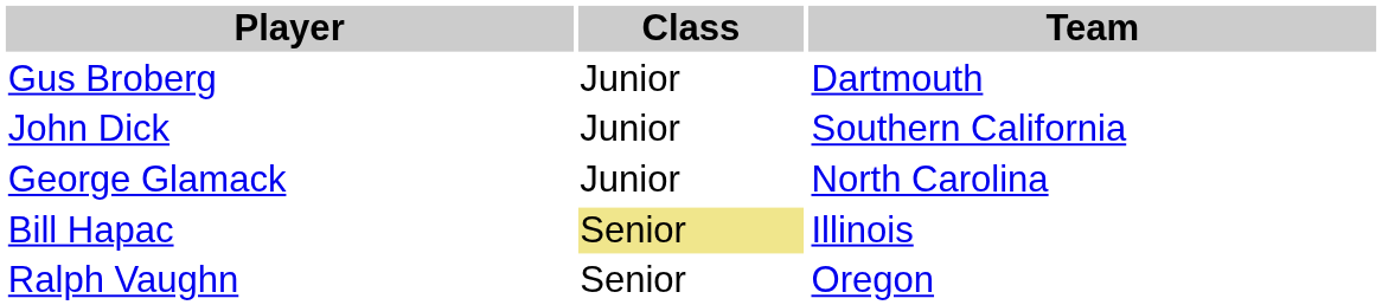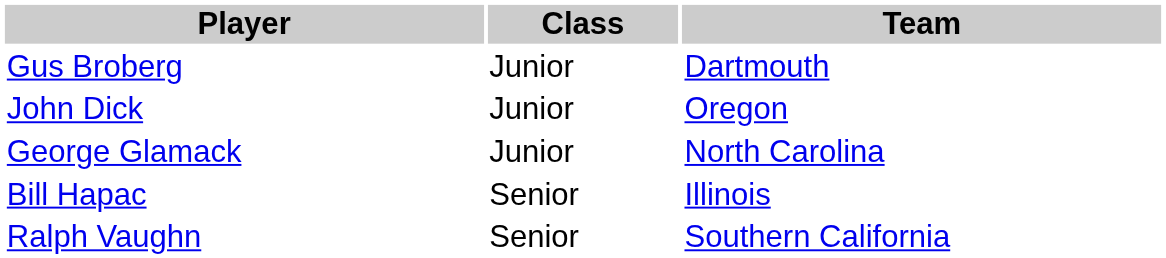 <table style="width:600px" "border:'1' 'solid' 'gray'">
 <tr>
 <th style="background:#CCCCCC;width:40%">Player</th>
 <th style="background:#CCCCCC;width:16%">Class</th>
 <th style="background:#CCCCCC;width:40%">Team</th>
 </tr>
 <tr>
 <td><a href='#'>Gus Broberg</a></td>
 <td>Junior</td>
 <td><a href='#'>Dartmouth</a></td>
 </tr>
 <tr>
 <td><a href='#'>John Dick</a></td>
 <td>Junior</td>
-<td><a href='#'>Southern California</a></td>
+<td><a href='#'>Oregon</a></td>
 </tr>
 <tr>
 <td><a href='#'>George Glamack</a></td>
 <td>Junior</td>
 <td><a href='#'>North Carolina</a></td>
 </tr>
 <tr>
 <td><a href='#'>Bill Hapac</a></td>
-<td style="background: khaki;">Senior</td>
+<td>Senior</td>
 <td><a href='#'>Illinois</a></td>
 </tr>
 <tr>
 <td><a href='#'>Ralph Vaughn</a></td>
 <td>Senior</td>
-<td><a href='#'>Oregon</a></td>
+<td><a href='#'>Southern California</a></td>
 </tr>
 </table>
